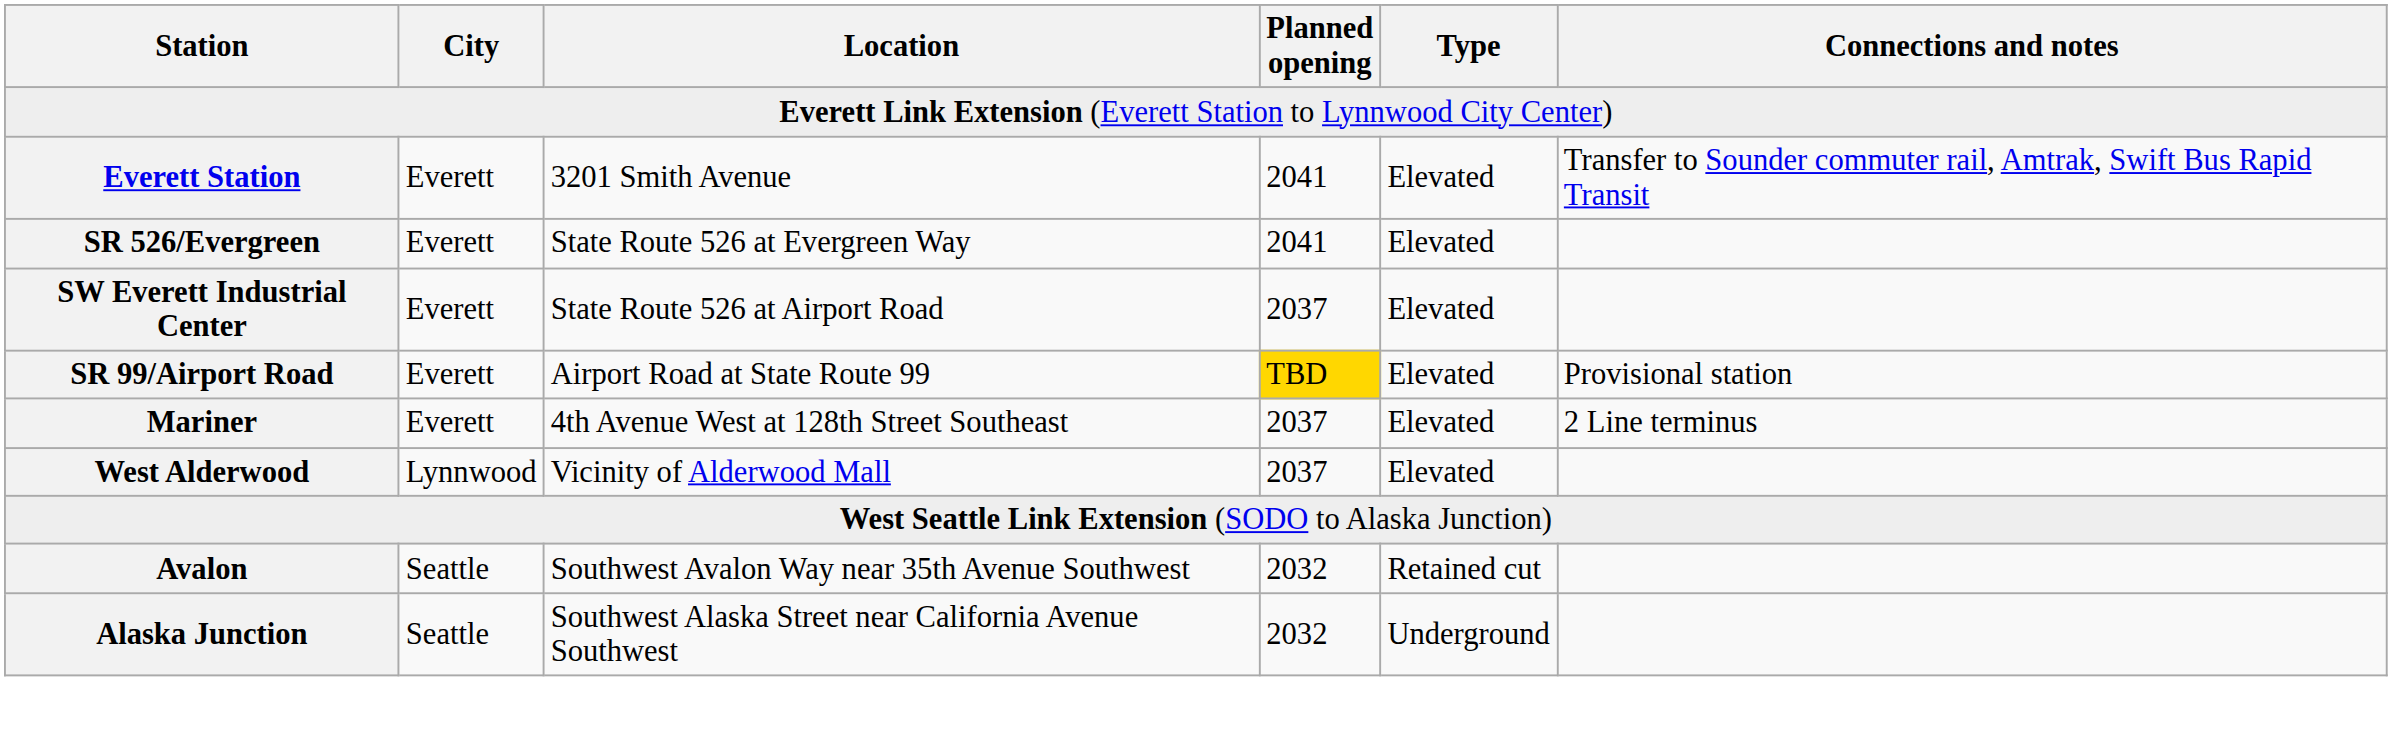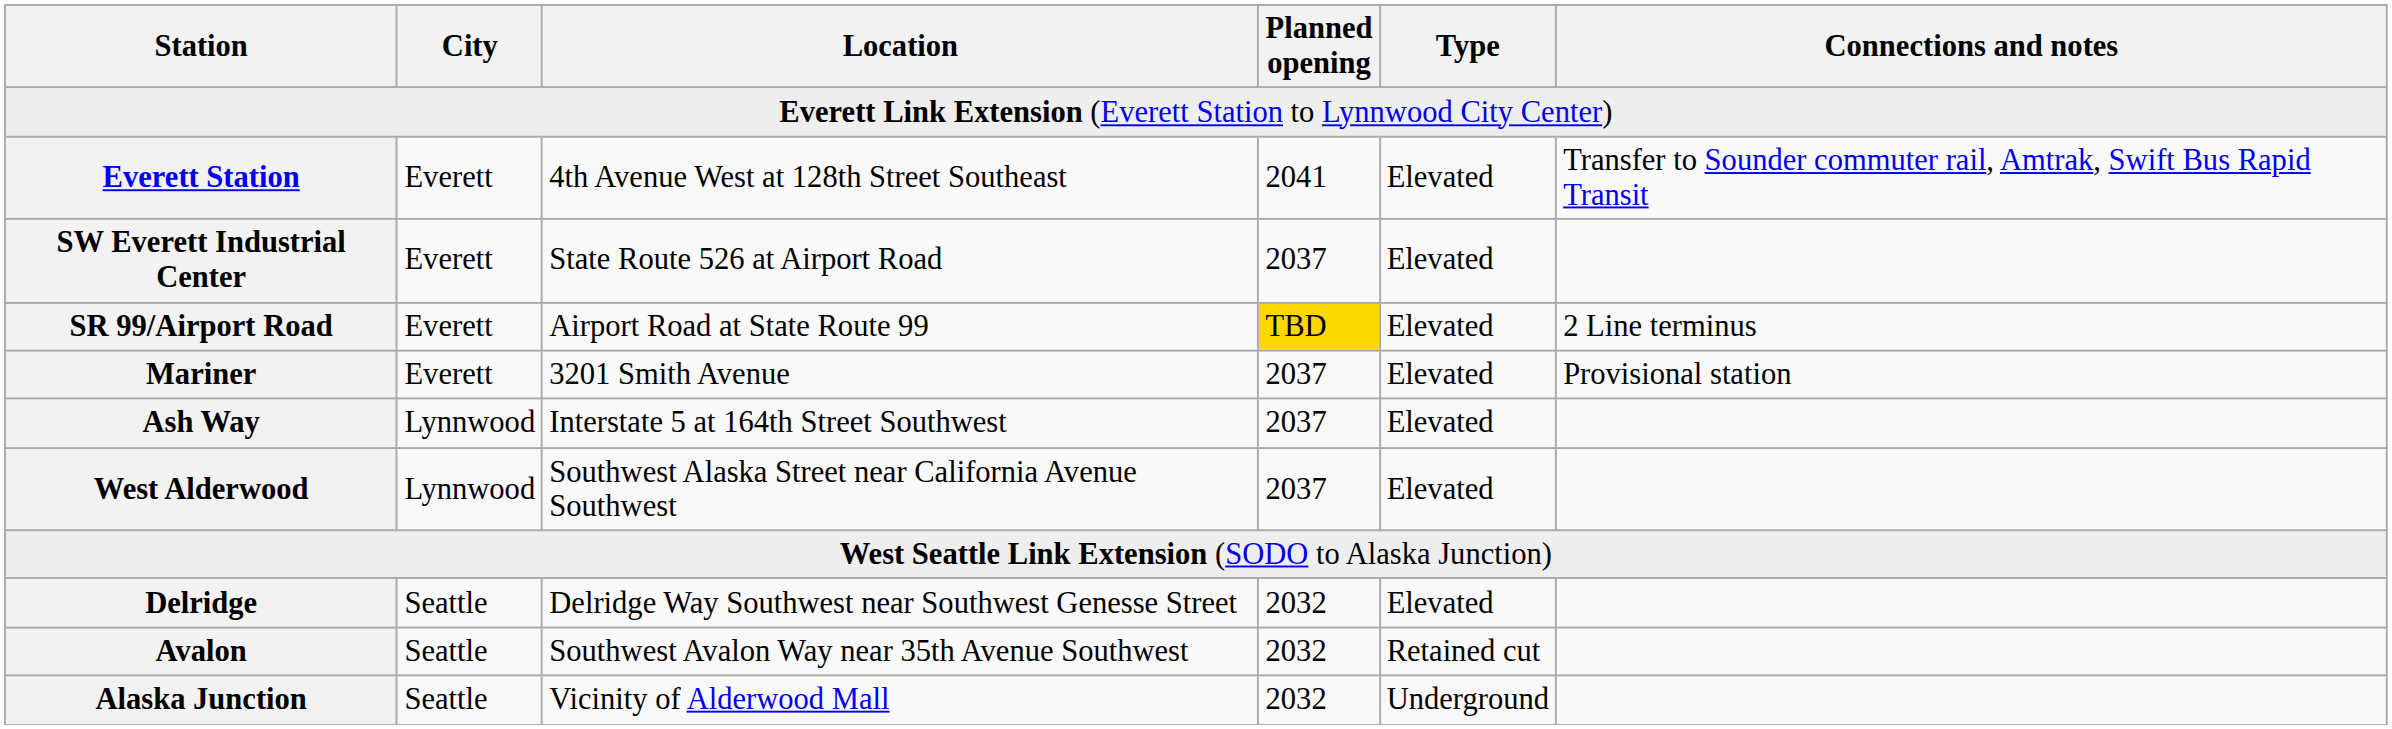 <table class="wikitable plainrowheaders sortable">
 <tr>
 <th scope=col>Station</th>
 <th scope=col>City</th>
 <th scope=col class=unsortable>Location</th>
 <th scope=col>Planned<br>opening<br></th>
 <th scope=col>Type</th>
 <th scope=col class=unsortable>Connections and notes</th>
 </tr>
 <tr>
 <td colspan=6 style="text-align:center; background:#eee"><strong>Everett Link Extension</strong> (<a href='#'>Everett Station</a> to <a href='#'>Lynnwood City Center</a>)</td>
 </tr>
 <tr>
 <th scope=row><a href='#'>Everett Station</a></th>
 <td>Everett</td>
-<td>3201 Smith Avenue</td>
+<td>4th Avenue West at 128th Street Southeast</td>
 <td>2041</td>
 <td>Elevated</td>
 <td>Transfer to <a href='#'>Sounder commuter rail</a>, <a href='#'>Amtrak</a>, <a href='#'>Swift Bus Rapid Transit</a></td>
-</tr>
-<tr>
-<th scope=row>SR 526/Evergreen</th>
-<td>Everett</td>
-<td>State Route 526 at Evergreen Way</td>
-<td>2041</td>
-<td>Elevated</td>
-<td></td>
 </tr>
 <tr>
 <th scope=row>SW Everett Industrial Center</th>
 <td>Everett</td>
 <td>State Route 526 at Airport Road</td>
 <td>2037</td>
 <td>Elevated</td>
 <td></td>
 </tr>
 <tr>
 <th scope=row>SR 99/Airport Road</th>
 <td>Everett</td>
 <td>Airport Road at State Route 99</td>
 <td style="background: gold;">TBD</td>
 <td>Elevated</td>
-<td>Provisional station</td>
+<td>2 Line terminus</td>
 </tr>
 <tr>
 <th scope=row>Mariner</th>
 <td>Everett</td>
-<td>4th Avenue West at 128th Street Southeast</td>
+<td>3201 Smith Avenue</td>
 <td>2037</td>
 <td>Elevated</td>
-<td>2 Line terminus</td>
+<td>Provisional station</td>
+</tr>
+<tr>
+<th scope=row>Ash Way</th>
+<td>Lynnwood</td>
+<td>Interstate 5 at 164th Street Southwest</td>
+<td>2037</td>
+<td>Elevated</td>
+<td></td>
 </tr>
 <tr>
 <th scope=row>West Alderwood</th>
 <td>Lynnwood</td>
-<td>Vicinity of <a href='#'>Alderwood Mall</a></td>
+<td>Southwest Alaska Street near California Avenue Southwest</td>
 <td>2037</td>
 <td>Elevated</td>
 <td></td>
 </tr>
 <tr>
 <td colspan=6 style="text-align:center; background:#eee"><strong>West Seattle Link Extension</strong> (<a href='#'>SODO</a> to Alaska Junction)</td>
+</tr>
+<tr>
+<th scope=row>Delridge</th>
+<td>Seattle</td>
+<td>Delridge Way Southwest near Southwest Genesse Street</td>
+<td>2032</td>
+<td>Elevated</td>
+<td></td>
 </tr>
 <tr>
 <th scope=row>Avalon</th>
 <td>Seattle</td>
 <td>Southwest Avalon Way near 35th Avenue Southwest</td>
 <td>2032</td>
 <td>Retained cut</td>
 <td></td>
 </tr>
 <tr>
 <th scope=row>Alaska Junction</th>
 <td>Seattle</td>
-<td>Southwest Alaska Street near California Avenue Southwest</td>
+<td>Vicinity of <a href='#'>Alderwood Mall</a></td>
 <td>2032</td>
 <td>Underground</td>
 <td></td>
 </tr>
 </table>
